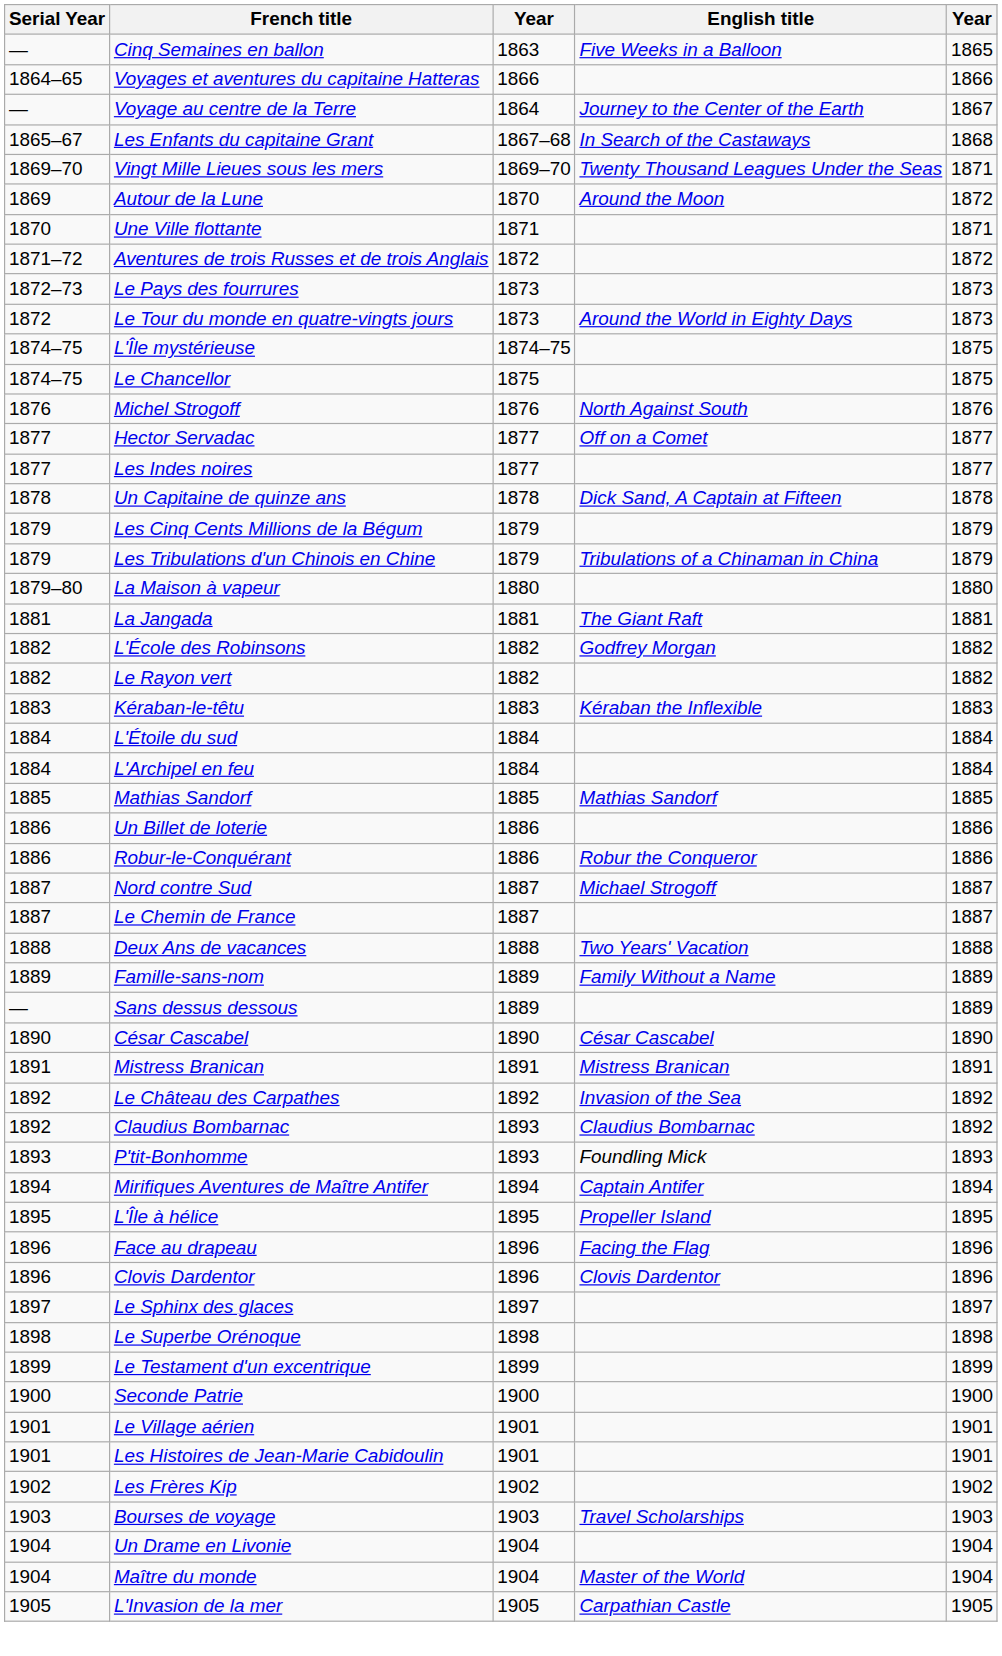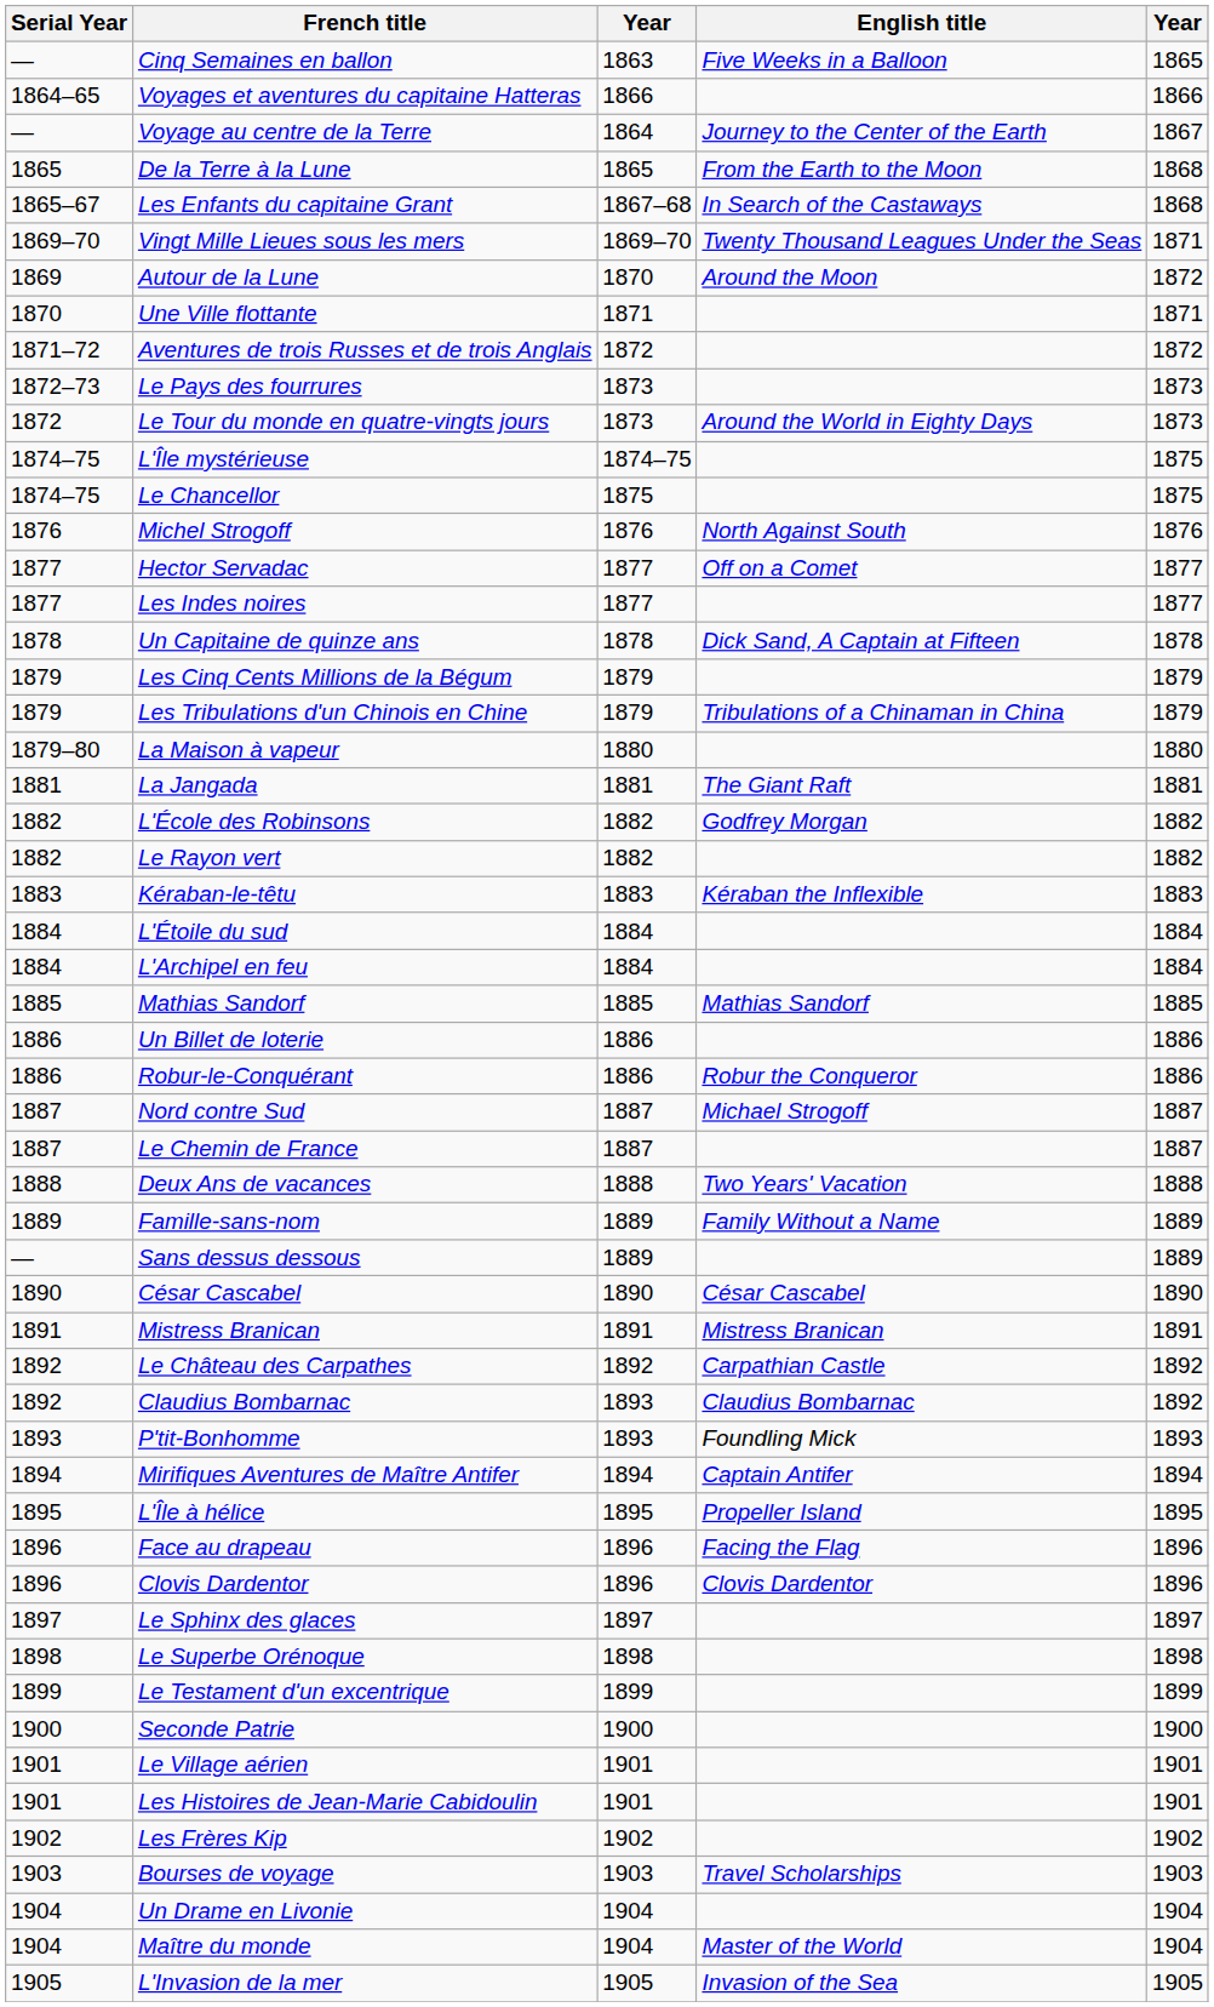 <table class="wikitable sortable" border="1">
 <tr>
 <th>Serial Year</th>
 <th>French title</th>
 <th>Year</th>
 <th>English title</th>
 <th>Year</th>
 </tr>
 <tr>
 <td>—</td>
 <td><em><a href='#'>Cinq Semaines en ballon</a></em></td>
 <td>1863</td>
 <td><em><a href='#'>Five Weeks in a Balloon</a></em></td>
 <td>1865</td>
 </tr>
 <tr>
 <td>1864–65</td>
 <td><em><a href='#'>Voyages et aventures du capitaine Hatteras</a></em></td>
 <td>1866</td>
 <td><em></em></td>
 <td>1866</td>
 </tr>
 <tr>
 <td>—</td>
 <td><em><a href='#'>Voyage au centre de la Terre</a></em></td>
 <td>1864</td>
 <td><em><a href='#'>Journey to the Center of the Earth</a></em></td>
 <td>1867</td>
+</tr>
+<tr>
+<td>1865</td>
+<td><em><a href='#'>De la Terre à la Lune</a></em></td>
+<td>1865</td>
+<td><em><a href='#'>From the Earth to the Moon</a></em></td>
+<td>1868</td>
 </tr>
 <tr>
 <td>1865–67</td>
 <td><em><a href='#'>Les Enfants du capitaine Grant</a></em></td>
 <td>1867–68</td>
 <td><em><a href='#'>In Search of the Castaways</a></em></td>
 <td>1868</td>
 </tr>
 <tr>
 <td>1869–70</td>
 <td><em><a href='#'>Vingt Mille Lieues sous les mers</a></em></td>
 <td>1869–70</td>
 <td><em><a href='#'>Twenty Thousand Leagues Under the Seas</a></em></td>
 <td>1871</td>
 </tr>
 <tr>
 <td>1869</td>
 <td><em><a href='#'>Autour de la Lune</a></em></td>
 <td>1870</td>
 <td><em><a href='#'>Around the Moon</a></em></td>
 <td>1872</td>
 </tr>
 <tr>
 <td>1870</td>
 <td><em><a href='#'>Une Ville flottante</a></em></td>
 <td>1871</td>
 <td><em></em></td>
 <td>1871</td>
 </tr>
 <tr>
 <td>1871–72</td>
 <td><em><a href='#'>Aventures de trois Russes et de trois Anglais</a></em></td>
 <td>1872</td>
 <td><em></em></td>
 <td>1872</td>
 </tr>
 <tr>
 <td>1872–73</td>
 <td><em><a href='#'>Le Pays des fourrures</a></em></td>
 <td>1873</td>
 <td><em></em></td>
 <td>1873</td>
 </tr>
 <tr>
 <td>1872</td>
 <td><em><a href='#'>Le Tour du monde en quatre-vingts jours</a></em></td>
 <td>1873</td>
 <td><em><a href='#'>Around the World in Eighty Days</a></em></td>
 <td>1873</td>
 </tr>
 <tr>
 <td>1874–75</td>
 <td><em><a href='#'>L'Île mystérieuse</a></em></td>
 <td>1874–75</td>
 <td><em></em></td>
 <td>1875</td>
 </tr>
 <tr>
 <td>1874–75</td>
 <td><em><a href='#'>Le Chancellor</a></em></td>
 <td>1875</td>
 <td><em></em></td>
 <td>1875</td>
 </tr>
 <tr>
 <td>1876</td>
 <td><em><a href='#'>Michel Strogoff</a></em></td>
 <td>1876</td>
 <td><em><a href='#'>North Against South</a></em></td>
 <td>1876</td>
 </tr>
 <tr>
 <td>1877</td>
 <td><em><a href='#'>Hector Servadac</a></em></td>
 <td>1877</td>
 <td><em><a href='#'>Off on a Comet</a></em></td>
 <td>1877</td>
 </tr>
 <tr>
 <td>1877</td>
 <td><em><a href='#'>Les Indes noires</a></em></td>
 <td>1877</td>
 <td><em></em></td>
 <td>1877</td>
 </tr>
 <tr>
 <td>1878</td>
 <td><em><a href='#'>Un Capitaine de quinze ans</a></em></td>
 <td>1878</td>
 <td><em><a href='#'>Dick Sand, A Captain at Fifteen</a></em></td>
 <td>1878</td>
 </tr>
 <tr>
 <td>1879</td>
 <td><em><a href='#'>Les Cinq Cents Millions de la Bégum</a></em></td>
 <td>1879</td>
 <td><em></em></td>
 <td>1879</td>
 </tr>
 <tr>
 <td>1879</td>
 <td><em><a href='#'>Les Tribulations d'un Chinois en Chine</a></em></td>
 <td>1879</td>
 <td><em><a href='#'>Tribulations of a Chinaman in China</a></em></td>
 <td>1879</td>
 </tr>
 <tr>
 <td>1879–80</td>
 <td><em><a href='#'>La Maison à vapeur</a></em></td>
 <td>1880</td>
 <td><em></em></td>
 <td>1880</td>
 </tr>
 <tr>
 <td>1881</td>
 <td><em><a href='#'>La Jangada</a></em></td>
 <td>1881</td>
 <td><em><a href='#'>The Giant Raft</a></em></td>
 <td>1881</td>
 </tr>
 <tr>
 <td>1882</td>
 <td><em><a href='#'>L'École des Robinsons</a></em></td>
 <td>1882</td>
 <td><em><a href='#'>Godfrey Morgan</a></em></td>
 <td>1882</td>
 </tr>
 <tr>
 <td>1882</td>
 <td><em><a href='#'>Le Rayon vert</a></em></td>
 <td>1882</td>
 <td><em></em></td>
 <td>1882</td>
 </tr>
 <tr>
 <td>1883</td>
 <td><em><a href='#'>Kéraban-le-têtu</a></em></td>
 <td>1883</td>
 <td><em><a href='#'>Kéraban the Inflexible</a></em></td>
 <td>1883</td>
 </tr>
 <tr>
 <td>1884</td>
 <td><em><a href='#'>L'Étoile du sud</a></em></td>
 <td>1884</td>
 <td><em></em></td>
 <td>1884</td>
 </tr>
 <tr>
 <td>1884</td>
 <td><em><a href='#'>L'Archipel en feu</a></em></td>
 <td>1884</td>
 <td><em></em></td>
 <td>1884</td>
 </tr>
 <tr>
 <td>1885</td>
 <td><em><a href='#'>Mathias Sandorf</a></em></td>
 <td>1885</td>
 <td><em><a href='#'>Mathias Sandorf</a></em></td>
 <td>1885</td>
 </tr>
 <tr>
 <td>1886</td>
 <td><em><a href='#'>Un Billet de loterie</a></em></td>
 <td>1886</td>
 <td><em></em></td>
 <td>1886</td>
 </tr>
 <tr>
 <td>1886</td>
 <td><em><a href='#'>Robur-le-Conquérant</a></em></td>
 <td>1886</td>
 <td><em><a href='#'>Robur the Conqueror</a></em></td>
 <td>1886</td>
 </tr>
 <tr>
 <td>1887</td>
 <td><em><a href='#'>Nord contre Sud</a></em></td>
 <td>1887</td>
 <td><em><a href='#'>Michael Strogoff</a></em></td>
 <td>1887</td>
 </tr>
 <tr>
 <td>1887</td>
 <td><em><a href='#'>Le Chemin de France</a></em></td>
 <td>1887</td>
 <td><em></em></td>
 <td>1887</td>
 </tr>
 <tr>
 <td>1888</td>
 <td><em><a href='#'>Deux Ans de vacances</a></em></td>
 <td>1888</td>
 <td><em><a href='#'>Two Years' Vacation</a></em></td>
 <td>1888</td>
 </tr>
 <tr>
 <td>1889</td>
 <td><em><a href='#'>Famille-sans-nom</a></em></td>
 <td>1889</td>
 <td><em><a href='#'>Family Without a Name</a></em></td>
 <td>1889</td>
 </tr>
 <tr>
 <td>—</td>
 <td><em><a href='#'>Sans dessus dessous</a></em></td>
 <td>1889</td>
 <td><em></em></td>
 <td>1889</td>
 </tr>
 <tr>
 <td>1890</td>
 <td><em><a href='#'>César Cascabel</a></em></td>
 <td>1890</td>
 <td><em><a href='#'>César Cascabel</a></em></td>
 <td>1890</td>
 </tr>
 <tr>
 <td>1891</td>
 <td><em><a href='#'>Mistress Branican</a></em></td>
 <td>1891</td>
 <td><em><a href='#'>Mistress Branican</a></em></td>
 <td>1891</td>
 </tr>
 <tr>
 <td>1892</td>
 <td><em><a href='#'>Le Château des Carpathes</a></em></td>
 <td>1892</td>
-<td><em><a href='#'>Invasion of the Sea</a></em></td>
+<td><em><a href='#'>Carpathian Castle</a></em></td>
 <td>1892</td>
 </tr>
 <tr>
 <td>1892</td>
 <td><em><a href='#'>Claudius Bombarnac</a></em></td>
 <td>1893</td>
 <td><em><a href='#'>Claudius Bombarnac</a></em></td>
 <td>1892</td>
 </tr>
 <tr>
 <td>1893</td>
 <td><em><a href='#'>P'tit-Bonhomme</a></em></td>
 <td>1893</td>
 <td><em>Foundling Mick</em></td>
 <td>1893</td>
 </tr>
 <tr>
 <td>1894</td>
 <td><em><a href='#'>Mirifiques Aventures de Maître Antifer</a></em></td>
 <td>1894</td>
 <td><em><a href='#'>Captain Antifer</a></em></td>
 <td>1894</td>
 </tr>
 <tr>
 <td>1895</td>
 <td><em><a href='#'>L'Île à hélice</a></em></td>
 <td>1895</td>
 <td><em><a href='#'>Propeller Island</a></em></td>
 <td>1895</td>
 </tr>
 <tr>
 <td>1896</td>
 <td><em><a href='#'>Face au drapeau</a></em></td>
 <td>1896</td>
 <td><em><a href='#'>Facing the Flag</a></em></td>
 <td>1896</td>
 </tr>
 <tr>
 <td>1896</td>
 <td><em><a href='#'>Clovis Dardentor</a></em></td>
 <td>1896</td>
 <td><em><a href='#'>Clovis Dardentor</a></em></td>
 <td>1896</td>
 </tr>
 <tr>
 <td>1897</td>
 <td><em><a href='#'>Le Sphinx des glaces</a></em></td>
 <td>1897</td>
 <td><em></em></td>
 <td>1897</td>
 </tr>
 <tr>
 <td>1898</td>
 <td><em><a href='#'>Le Superbe Orénoque</a></em></td>
 <td>1898</td>
 <td><em></em></td>
 <td>1898</td>
 </tr>
 <tr>
 <td>1899</td>
 <td><em><a href='#'>Le Testament d'un excentrique</a></em></td>
 <td>1899</td>
 <td><em></em></td>
 <td>1899</td>
 </tr>
 <tr>
 <td>1900</td>
 <td><em><a href='#'>Seconde Patrie</a></em></td>
 <td>1900</td>
 <td><em></em></td>
 <td>1900</td>
 </tr>
 <tr>
 <td>1901</td>
 <td><em><a href='#'>Le Village aérien</a></em></td>
 <td>1901</td>
 <td><em></em></td>
 <td>1901</td>
 </tr>
 <tr>
 <td>1901</td>
 <td><em><a href='#'>Les Histoires de Jean-Marie Cabidoulin</a></em></td>
 <td>1901</td>
 <td><em></em></td>
 <td>1901</td>
 </tr>
 <tr>
 <td>1902</td>
 <td><em><a href='#'>Les Frères Kip</a></em></td>
 <td>1902</td>
 <td><em></em></td>
 <td>1902</td>
 </tr>
 <tr>
 <td>1903</td>
 <td><em><a href='#'>Bourses de voyage</a></em></td>
 <td>1903</td>
 <td><em><a href='#'>Travel Scholarships</a></em></td>
 <td>1903</td>
 </tr>
 <tr>
 <td>1904</td>
 <td><em><a href='#'>Un Drame en Livonie</a></em></td>
 <td>1904</td>
 <td><em></em></td>
 <td>1904</td>
 </tr>
 <tr>
 <td>1904</td>
 <td><em><a href='#'>Maître du monde</a></em></td>
 <td>1904</td>
 <td><em><a href='#'>Master of the World</a></em></td>
 <td>1904</td>
 </tr>
 <tr>
 <td>1905</td>
 <td><em><a href='#'>L'Invasion de la mer</a></em></td>
 <td>1905</td>
-<td><em><a href='#'>Carpathian Castle</a></em></td>
+<td><em><a href='#'>Invasion of the Sea</a></em></td>
 <td>1905</td>
 </tr>
 </table>
